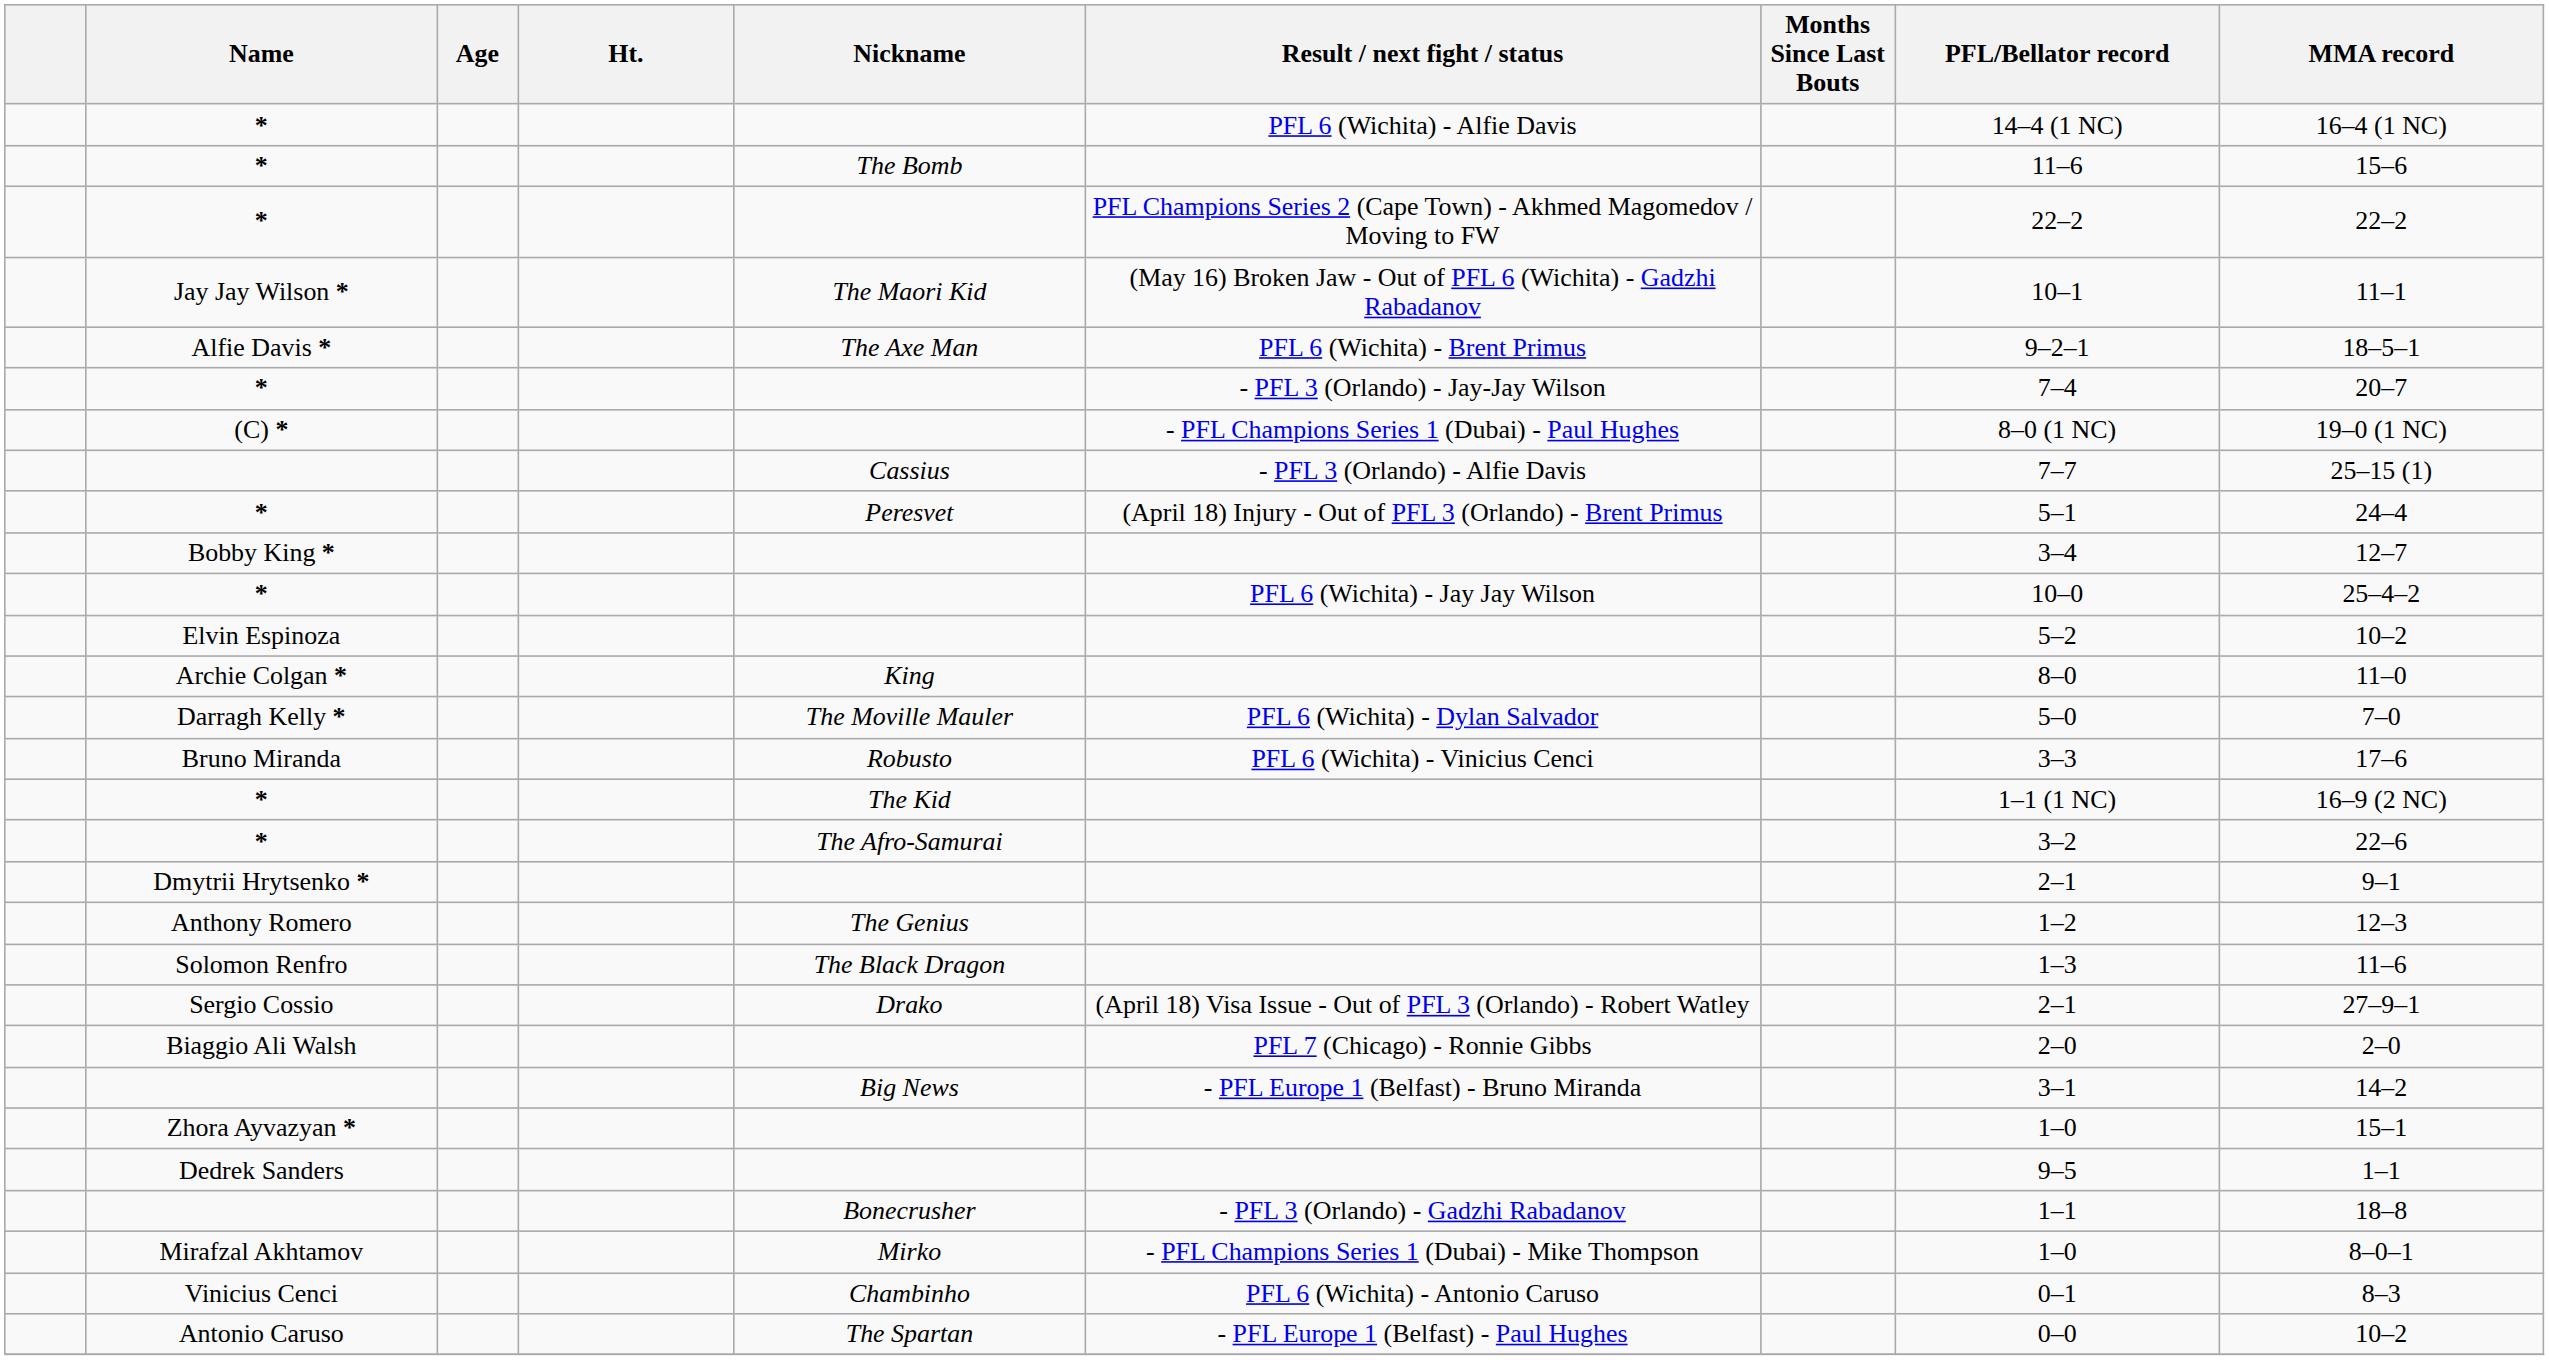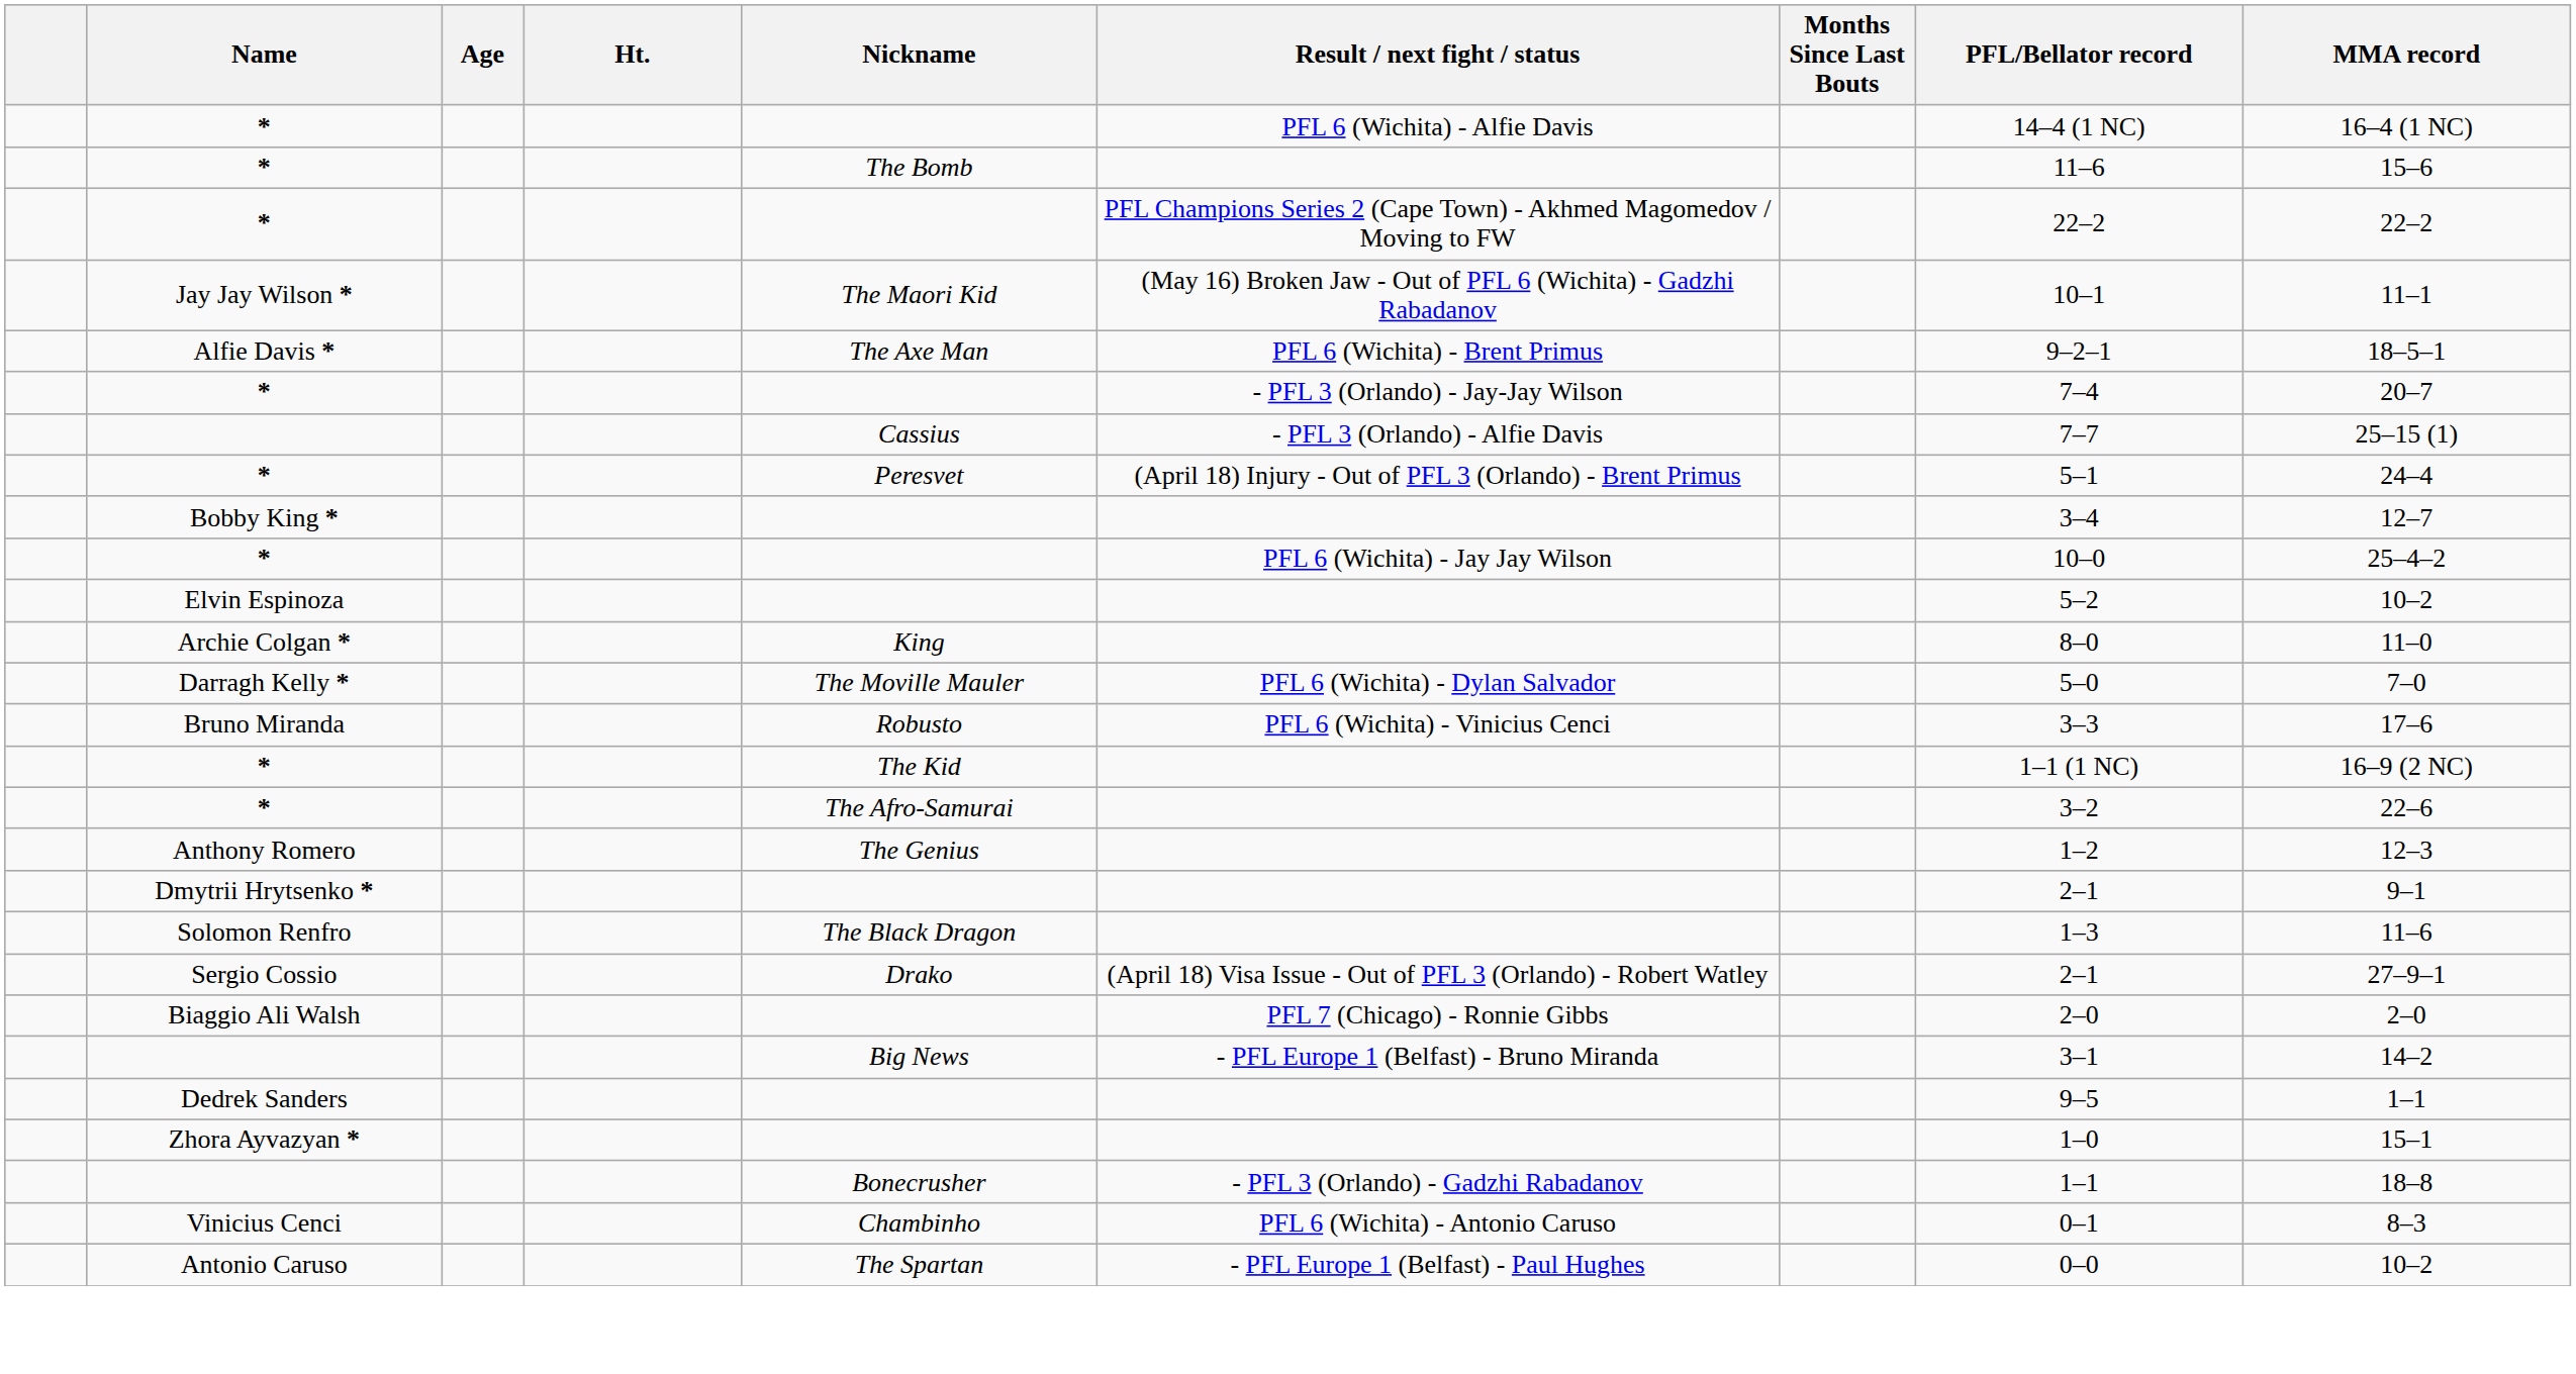 <table class="wikitable sortable" style="text-align:center;">
 <tr>
 <th width=3%></th>
 <th width=13%>Name</th>
 <th width=3%>Age</th>
 <th width=8%>Ht.</th>
 <th width="13%">Nickname</th>
 <th width=25%>Result / next fight / status</th>
 <th width=5%>Months Since Last Bouts</th>
 <th width="12%">PFL/Bellator record</th>
 <th width=12%>MMA record</th>
 </tr>
 <tr>
 <td></td>
 <td> <strong>*</strong></td>
 <td></td>
 <td></td>
 <td></td>
 <td><a href='#'>PFL 6</a> (Wichita) - Alfie Davis</td>
 <td></td>
 <td>14–4 (1 NC)</td>
 <td>16–4 (1 NC)</td>
 </tr>
 <tr>
 <td></td>
 <td> <strong>*</strong></td>
 <td></td>
 <td></td>
 <td><em>The Bomb</em></td>
 <td></td>
 <td></td>
 <td>11–6</td>
 <td>15–6</td>
 </tr>
 <tr>
 <td></td>
 <td> <strong>*</strong></td>
 <td></td>
 <td></td>
 <td><em></em></td>
 <td><a href='#'>PFL Champions Series 2</a> (Cape Town) - Akhmed Magomedov / Moving to FW</td>
 <td></td>
 <td>22–2</td>
 <td>22–2</td>
 </tr>
 <tr>
 <td></td>
 <td>Jay Jay Wilson <strong>*</strong></td>
 <td></td>
 <td></td>
 <td><em>The Maori Kid</em></td>
 <td>(May 16) Broken Jaw - Out of <a href='#'>PFL 6</a> (Wichita) - <a href='#'>Gadzhi Rabadanov</a></td>
 <td></td>
 <td>10–1</td>
 <td>11–1</td>
 </tr>
 <tr>
 <td></td>
 <td>Alfie Davis <strong>*</strong></td>
 <td></td>
 <td></td>
 <td><em>The Axe Man</em></td>
 <td><a href='#'>PFL 6</a> (Wichita) - <a href='#'>Brent Primus</a></td>
 <td></td>
 <td>9–2–1</td>
 <td>18–5–1</td>
 </tr>
 <tr>
 <td></td>
 <td> <strong>*</strong></td>
 <td></td>
 <td></td>
 <td></td>
 <td> - <a href='#'>PFL 3</a> (Orlando) - Jay-Jay Wilson</td>
 <td></td>
 <td>7–4</td>
 <td>20–7</td>
-</tr>
-<tr>
-<td></td>
-<td> (C) <strong>*</strong></td>
-<td></td>
-<td></td>
-<td></td>
-<td> - <a href='#'>PFL Champions Series 1</a> (Dubai) - <a href='#'>Paul Hughes</a></td>
-<td></td>
-<td>8–0 (1 NC)</td>
-<td>19–0 (1 NC)</td>
 </tr>
 <tr>
 <td></td>
 <td></td>
 <td></td>
 <td></td>
 <td><em>Cassius</em></td>
 <td> - <a href='#'>PFL 3</a> (Orlando) - Alfie Davis</td>
 <td></td>
 <td>7–7</td>
 <td>25–15 (1)</td>
 </tr>
 <tr>
 <td></td>
 <td> <strong>*</strong></td>
 <td></td>
 <td></td>
 <td><em>Peresvet</em></td>
 <td>(April 18) Injury - Out of <a href='#'>PFL 3</a> (Orlando) - <a href='#'>Brent Primus</a></td>
 <td></td>
 <td>5–1</td>
 <td>24–4</td>
 </tr>
 <tr>
 <td></td>
 <td>Bobby King <strong>*</strong></td>
 <td></td>
 <td></td>
 <td></td>
 <td></td>
 <td></td>
 <td>3–4</td>
 <td>12–7</td>
 </tr>
 <tr>
 <td></td>
 <td> <strong>*</strong></td>
 <td></td>
 <td></td>
 <td></td>
 <td><a href='#'>PFL 6</a> (Wichita) - Jay Jay Wilson</td>
 <td></td>
 <td>10–0</td>
 <td>25–4–2</td>
 </tr>
 <tr>
 <td></td>
 <td>Elvin Espinoza</td>
 <td></td>
 <td></td>
 <td></td>
 <td></td>
 <td></td>
 <td>5–2</td>
 <td>10–2</td>
 </tr>
 <tr>
 <td></td>
 <td>Archie Colgan <strong>*</strong></td>
 <td></td>
 <td></td>
 <td><em>King</em></td>
 <td></td>
 <td></td>
 <td>8–0</td>
 <td>11–0</td>
 </tr>
 <tr>
 <td></td>
 <td>Darragh Kelly <strong>*</strong></td>
 <td></td>
 <td></td>
 <td><em>The Moville Mauler</em></td>
 <td><a href='#'>PFL 6</a> (Wichita) - <a href='#'>Dylan Salvador</a></td>
 <td></td>
 <td>5–0</td>
 <td>7–0</td>
 </tr>
 <tr>
 <td></td>
 <td>Bruno Miranda</td>
 <td></td>
 <td></td>
 <td><em>Robusto</em></td>
 <td><a href='#'>PFL 6</a> (Wichita) - Vinicius Cenci</td>
 <td></td>
 <td>3–3</td>
 <td>17–6</td>
 </tr>
 <tr>
 <td></td>
 <td> <strong>*</strong></td>
 <td></td>
 <td></td>
 <td><em>The Kid</em></td>
 <td></td>
 <td></td>
 <td>1–1 (1 NC)</td>
 <td>16–9 (2 NC)</td>
 </tr>
 <tr>
 <td></td>
 <td> <strong>*</strong></td>
 <td></td>
 <td></td>
 <td><em>The Afro-Samurai</em></td>
 <td></td>
 <td></td>
 <td>3–2</td>
 <td>22–6</td>
 </tr>
 <tr>
 <td></td>
+<td>Anthony Romero</td>
+<td></td>
+<td></td>
+<td><em>The Genius</em></td>
+<td></td>
+<td></td>
+<td>1–2</td>
+<td>12–3</td>
+</tr>
+<tr>
+<td></td>
 <td>Dmytrii Hrytsenko <strong>*</strong></td>
 <td></td>
 <td></td>
 <td></td>
 <td></td>
 <td></td>
 <td>2–1</td>
 <td>9–1</td>
-</tr>
-<tr>
-<td></td>
-<td>Anthony Romero</td>
-<td></td>
-<td></td>
-<td><em>The Genius</em></td>
-<td></td>
-<td></td>
-<td>1–2</td>
-<td>12–3</td>
 </tr>
 <tr>
 <td></td>
 <td>Solomon Renfro</td>
 <td></td>
 <td></td>
 <td><em>The Black Dragon</em></td>
 <td></td>
 <td></td>
 <td>1–3</td>
 <td>11–6</td>
 </tr>
 <tr>
 <td></td>
 <td>Sergio Cossio</td>
 <td></td>
 <td></td>
 <td><em>Drako</em></td>
 <td>(April 18) Visa Issue - Out of <a href='#'>PFL 3</a> (Orlando) - Robert Watley</td>
 <td></td>
 <td>2–1</td>
 <td>27–9–1</td>
 </tr>
 <tr>
 <td></td>
 <td>Biaggio Ali Walsh</td>
 <td></td>
 <td></td>
 <td></td>
 <td><a href='#'>PFL 7</a> (Chicago) - Ronnie Gibbs</td>
 <td></td>
 <td>2–0</td>
 <td>2–0</td>
 </tr>
 <tr>
 <td></td>
 <td></td>
 <td></td>
 <td></td>
 <td><em>Big News</em></td>
 <td> - <a href='#'>PFL Europe 1</a> (Belfast) - Bruno Miranda</td>
 <td></td>
 <td>3–1</td>
 <td>14–2</td>
 </tr>
 <tr>
 <td></td>
+<td>Dedrek Sanders</td>
+<td></td>
+<td></td>
+<td></td>
+<td></td>
+<td></td>
+<td>9–5</td>
+<td>1–1</td>
+</tr>
+<tr>
+<td></td>
 <td>Zhora Ayvazyan <strong>*</strong></td>
 <td></td>
 <td></td>
 <td></td>
 <td></td>
 <td></td>
 <td>1–0</td>
 <td>15–1</td>
 </tr>
 <tr>
 <td></td>
-<td>Dedrek Sanders</td>
-<td></td>
-<td></td>
-<td></td>
-<td></td>
-<td></td>
-<td>9–5</td>
-<td>1–1</td>
-</tr>
-<tr>
-<td></td>
 <td></td>
 <td></td>
 <td></td>
 <td><em>Bonecrusher</em></td>
 <td> - <a href='#'>PFL 3</a> (Orlando) - <a href='#'>Gadzhi Rabadanov</a></td>
 <td></td>
 <td>1–1</td>
 <td>18–8</td>
-</tr>
-<tr>
-<td></td>
-<td>Mirafzal Akhtamov</td>
-<td></td>
-<td></td>
-<td><em>Mirko</em></td>
-<td> - <a href='#'>PFL Champions Series 1</a> (Dubai) - Mike Thompson</td>
-<td></td>
-<td>1–0</td>
-<td>8–0–1</td>
 </tr>
 <tr>
 <td></td>
 <td>Vinicius Cenci</td>
 <td></td>
 <td></td>
 <td><em>Chambinho</em></td>
 <td><a href='#'>PFL 6</a> (Wichita) - Antonio Caruso</td>
 <td></td>
 <td>0–1</td>
 <td>8–3</td>
 </tr>
 <tr>
 <td></td>
 <td>Antonio Caruso</td>
 <td></td>
 <td></td>
 <td><em>The Spartan</em></td>
 <td> - <a href='#'>PFL Europe 1</a> (Belfast) - <a href='#'>Paul Hughes</a></td>
 <td></td>
 <td>0–0</td>
 <td>10–2</td>
 </tr>
 <tr>
 </tr>
 </table>
